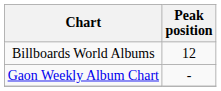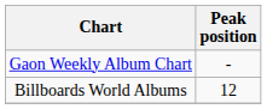 <table class="wikitable" style="text-align:center;">
 <tr>
 <th>Chart</th>
 <th>Peak <br> position</th>
 </tr>
 <tr>
+<td><a href='#'>Gaon Weekly Album Chart</a></td>
+<td align=center>-</td>
+</tr>
+<tr>
 <td>Billboards World Albums</td>
 <td align=center>12</td>
 </tr>
 <tr>
-<td><a href='#'>Gaon Weekly Album Chart</a></td>
-<td align=center>-</td>
-</tr>
-<tr>
 </tr>
 </table>
